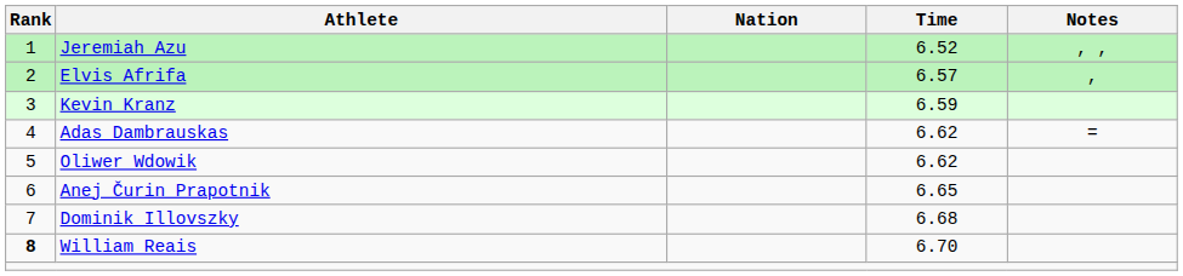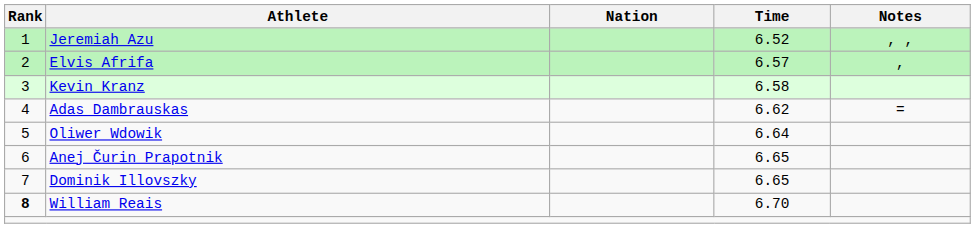 <table class="wikitable sortable" style="text-align:center;width: 55%;">
 <tr>
 <th scope="col" style="width: 10px;">Rank</th>
 <th scope="col">Athlete</th>
 <th scope="col">Nation</th>
 <th scope="col">Time</th>
 <th scope="col">Notes</th>
 </tr>
 <tr bgcolor=bbf3bb>
 <td>1</td>
 <td align=left><a href='#'>Jeremiah Azu</a></td>
 <td align=left></td>
 <td>6.52</td>
 <td>, , </td>
 </tr>
 <tr bgcolor=bbf3bb>
 <td>2</td>
 <td align=left><a href='#'>Elvis Afrifa</a></td>
 <td align=left></td>
 <td>6.57</td>
 <td>, </td>
 </tr>
 <tr bgcolor=ddffdd>
 <td>3</td>
 <td align=left><a href='#'>Kevin Kranz</a></td>
 <td align=left></td>
-<td>6.59</td>
+<td>6.58</td>
 <td></td>
 </tr>
 <tr>
 <td>4</td>
 <td align=left><a href='#'>Adas Dambrauskas</a></td>
 <td align=left></td>
 <td>6.62 </td>
 <td>=</td>
 </tr>
 <tr>
 <td>5</td>
 <td align=left><a href='#'>Oliwer Wdowik</a></td>
 <td align=left></td>
-<td>6.62 </td>
+<td>6.64 </td>
 <td></td>
 </tr>
 <tr>
 <td>6</td>
 <td align=left><a href='#'>Anej Čurin Prapotnik</a></td>
 <td align=left></td>
 <td>6.65 </td>
 <td></td>
 </tr>
 <tr>
 <td>7</td>
 <td align=left><a href='#'>Dominik Illovszky</a></td>
 <td align=left></td>
-<td>6.68 </td>
+<td>6.65 </td>
 <td></td>
 </tr>
 <tr>
 <td><strong>8</strong></td>
 <td align=left><a href='#'>William Reais</a></td>
 <td align=left></td>
 <td>6.70</td>
 <td></td>
 </tr>
 <tr class="sortbottom">
 <td colspan="5"></td>
 </tr>
 </table>
